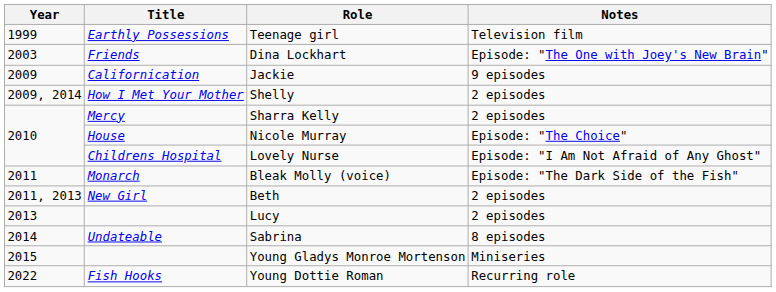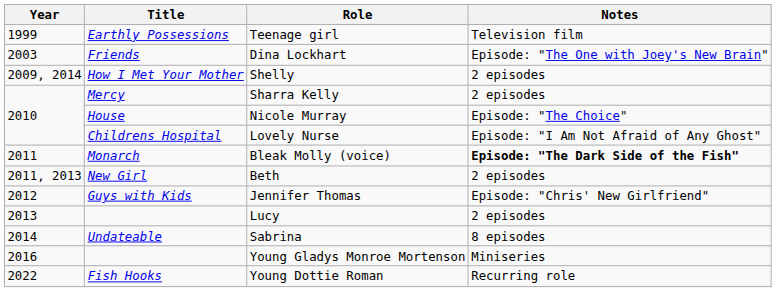 <table class="wikitable sortable">
 <tr>
 <th>Year</th>
 <th>Title</th>
 <th>Role</th>
 <th class="unsortable">Notes</th>
 </tr>
 <tr>
 <td>1999</td>
 <td><em><a href='#'>Earthly Possessions</a></em></td>
 <td>Teenage girl</td>
 <td>Television film</td>
 </tr>
 <tr>
 <td>2003</td>
 <td><em><a href='#'>Friends</a></em></td>
 <td>Dina Lockhart</td>
 <td>Episode: "<a href='#'>The One with Joey's New Brain</a>"</td>
-</tr>
-<tr>
-<td>2009</td>
-<td><em><a href='#'>Californication</a></em></td>
-<td>Jackie</td>
-<td>9 episodes</td>
 </tr>
 <tr>
 <td>2009, 2014</td>
 <td><em><a href='#'>How I Met Your Mother</a></em></td>
 <td>Shelly</td>
 <td>2 episodes</td>
 </tr>
 <tr>
 <td rowspan=3>2010</td>
 <td><em><a href='#'>Mercy</a></em></td>
 <td>Sharra Kelly</td>
 <td>2 episodes</td>
 </tr>
 <tr>
 <td><em><a href='#'>House</a></em></td>
 <td>Nicole Murray</td>
 <td>Episode: "<a href='#'>The Choice</a>"</td>
 </tr>
 <tr>
 <td><em><a href='#'>Childrens Hospital</a></em></td>
 <td>Lovely Nurse</td>
 <td>Episode: "I Am Not Afraid of Any Ghost"</td>
 </tr>
 <tr>
 <td>2011</td>
 <td><em><a href='#'>Monarch</a></em></td>
 <td>Bleak Molly (voice)</td>
-<td>Episode: "The Dark Side of the Fish"</td>
+<td><strong>Episode: "The Dark Side of the Fish"</strong></td>
 </tr>
 <tr>
 <td>2011, 2013</td>
 <td><em><a href='#'>New Girl</a></em></td>
 <td>Beth</td>
 <td>2 episodes</td>
+</tr>
+<tr>
+<td>2012</td>
+<td><em><a href='#'>Guys with Kids</a></em></td>
+<td>Jennifer Thomas</td>
+<td>Episode: "Chris' New Girlfriend"</td>
 </tr>
 <tr>
 <td>2013</td>
 <td><em></em></td>
 <td>Lucy</td>
 <td>2 episodes</td>
 </tr>
 <tr>
 <td>2014</td>
 <td><em><a href='#'>Undateable</a></em></td>
 <td>Sabrina</td>
 <td>8 episodes</td>
 </tr>
 <tr>
-<td>2015</td>
+<td>2016</td>
 <td><em></em></td>
 <td>Young Gladys Monroe Mortenson</td>
 <td>Miniseries</td>
 </tr>
 <tr>
 <td>2022</td>
 <td><em><a href='#'>Fish Hooks</a></em></td>
 <td>Young Dottie Roman</td>
 <td>Recurring role</td>
 </tr>
 </table>
